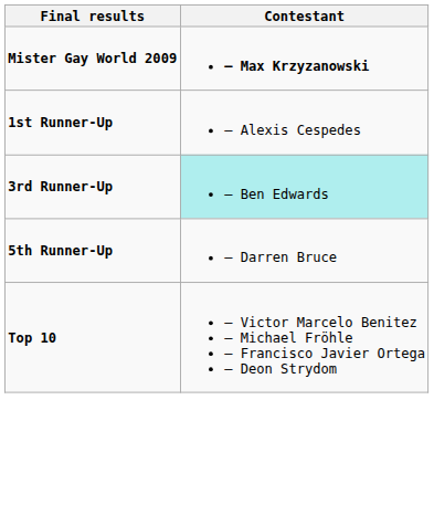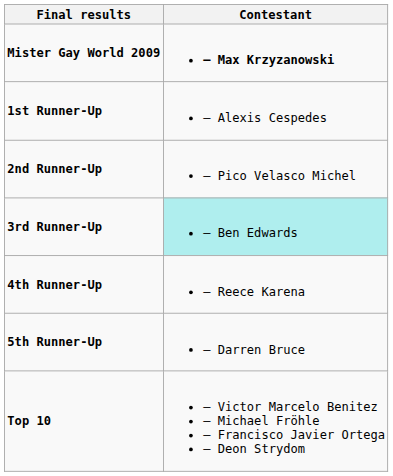 <table class="wikitable">
 <tr>
 <th>Final results</th>
 <th>Contestant</th>
 </tr>
 <tr>
 <td><strong>Mister Gay World 2009</strong></td>
 <td><br><ul><li><strong> – Max Krzyzanowski</strong></li></ul></td>
 </tr>
 <tr>
 <td><strong>1st Runner-Up</strong></td>
 <td><br><ul><li><strong></strong> – Alexis Cespedes</li></ul></td>
 </tr>
 <tr>
+<td><strong>2nd Runner-Up</strong></td>
+<td><br><ul><li><strong></strong> – Pico Velasco Michel</li></ul></td>
+</tr>
+<tr>
 <td><strong>3rd Runner-Up</strong></td>
 <td style="background: paleturquoise;"><br><ul><li><strong></strong> – Ben Edwards</li></ul></td>
+</tr>
+<tr>
+<td><strong>4th Runner-Up</strong></td>
+<td><br><ul><li><strong></strong> – Reece Karena</li></ul></td>
 </tr>
 <tr>
 <td><strong>5th Runner-Up</strong></td>
 <td><br><ul><li><strong></strong> – Darren Bruce</li></ul></td>
 </tr>
 <tr>
 <td><strong>Top 10</strong></td>
 <td><br><ul><li><strong></strong> – Victor Marcelo Benitez</li><li><strong></strong> – Michael Fröhle</li><li><strong></strong> – Francisco Javier Ortega</li><li><strong></strong> – Deon Strydom</li></ul></td>
 </tr>
 </table>
